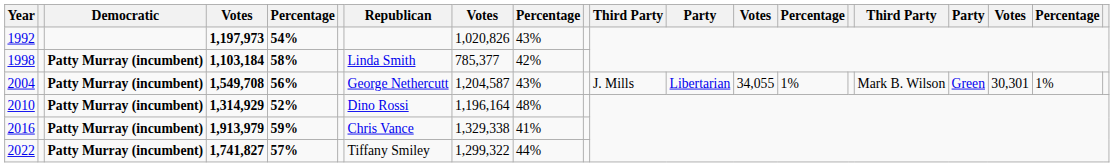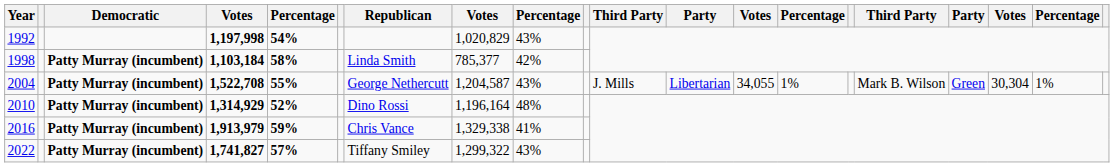 <table class="wikitable" style="margin:0.5em ; font-size:95%">
 <tr>
 <th>Year</th>
 <th></th>
 <th>Democratic</th>
 <th>Votes</th>
 <th>Percentage</th>
 <th></th>
 <th>Republican</th>
 <th>Votes</th>
 <th>Percentage</th>
 <th></th>
 <th>Third Party</th>
 <th>Party</th>
 <th>Votes</th>
 <th>Percentage</th>
 <th></th>
 <th>Third Party</th>
 <th>Party</th>
 <th>Votes</th>
 <th>Percentage</th>
 <th></th>
 </tr>
 <tr>
 <td><a href='#'>1992</a></td>
 <td></td>
 <td></td>
-<td><strong>1,197,973</strong></td>
+<td><strong>1,197,998</strong></td>
 <td><strong>54%</strong></td>
 <td></td>
 <td></td>
-<td>1,020,826</td>
+<td>1,020,829</td>
 <td>43%</td>
 <td></td>
 </tr>
 <tr>
 <td><a href='#'>1998</a></td>
 <td></td>
 <td><strong>Patty Murray</strong> <strong>(incumbent)</strong></td>
 <td><strong>1,103,184</strong></td>
 <td><strong>58%</strong></td>
 <td></td>
 <td><a href='#'>Linda Smith</a></td>
 <td>785,377</td>
 <td>42%</td>
 <td></td>
 </tr>
 <tr>
 <td><a href='#'>2004</a></td>
 <td></td>
 <td><strong>Patty Murray</strong> <strong>(incumbent)</strong></td>
-<td><strong>1,549,708</strong></td>
-<td><strong>56%</strong></td>
+<td><strong>1,522,708</strong></td>
+<td><strong>55%</strong></td>
 <td></td>
 <td><a href='#'>George Nethercutt</a></td>
 <td>1,204,587</td>
 <td>43%</td>
 <td></td>
 <td>J. Mills</td>
 <td><a href='#'>Libertarian</a></td>
 <td>34,055</td>
 <td>1%</td>
 <td></td>
 <td>Mark B. Wilson</td>
 <td><a href='#'>Green</a></td>
-<td>30,301</td>
+<td>30,304</td>
 <td>1%</td>
 <td></td>
 </tr>
 <tr>
 <td><a href='#'>2010</a></td>
 <td></td>
 <td><strong>Patty Murray</strong> <strong>(incumbent)</strong></td>
 <td><strong>1,314,929</strong></td>
 <td><strong>52%</strong></td>
 <td></td>
 <td><a href='#'>Dino Rossi</a></td>
 <td>1,196,164</td>
 <td>48%</td>
 <td></td>
 </tr>
 <tr>
 <td><a href='#'>2016</a></td>
 <td></td>
 <td><strong>Patty Murray</strong> <strong>(incumbent)</strong></td>
 <td><strong>1,913,979</strong></td>
 <td><strong>59%</strong></td>
 <td></td>
 <td><a href='#'>Chris Vance</a></td>
 <td>1,329,338</td>
 <td>41%</td>
 <td></td>
 </tr>
 <tr>
 <td><a href='#'>2022</a></td>
 <td></td>
 <td><strong>Patty Murray</strong> <strong>(incumbent)</strong></td>
 <td><strong>1,741,827</strong></td>
 <td><strong>57%</strong></td>
 <td></td>
 <td>Tiffany Smiley</td>
 <td>1,299,322</td>
-<td>44%</td>
+<td>43%</td>
 <td></td>
 </tr>
 </table>
